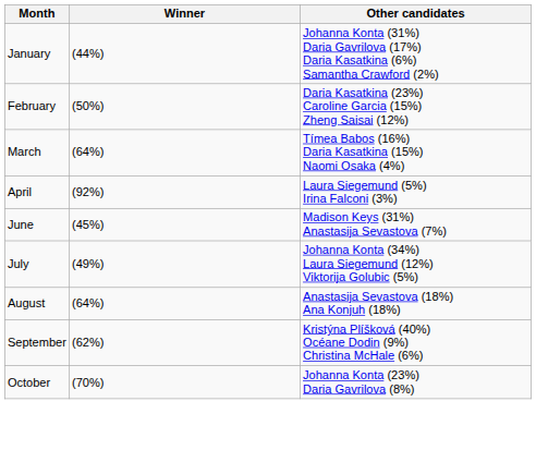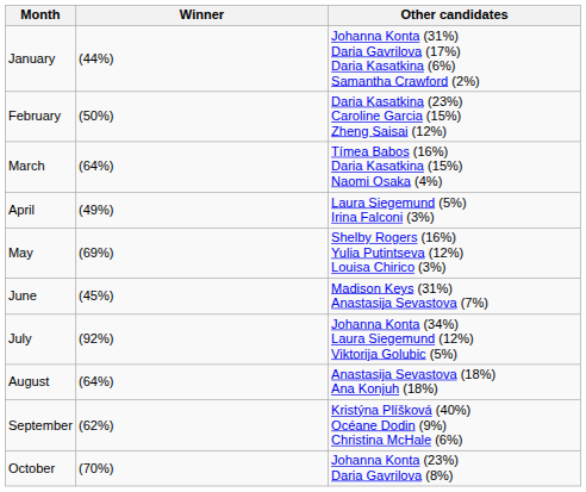 <table class="wikitable">
 <tr>
 <th>Month</th>
 <th width=300>Winner</th>
 <th width=300>Other candidates</th>
 </tr>
 <tr>
 <td>January</td>
 <td> (44%)</td>
 <td> <a href='#'>Johanna Konta</a> (31%)<br> <a href='#'>Daria Gavrilova</a> (17%)<br> <a href='#'>Daria Kasatkina</a> (6%)<br> <a href='#'>Samantha Crawford</a> (2%)</td>
 </tr>
 <tr>
 <td>February</td>
 <td> (50%)</td>
 <td> <a href='#'>Daria Kasatkina</a> (23%)<br> <a href='#'>Caroline Garcia</a> (15%)<br> <a href='#'>Zheng Saisai</a> (12%)</td>
 </tr>
 <tr>
 <td>March</td>
 <td> (64%)</td>
 <td> <a href='#'>Tímea Babos</a> (16%)<br> <a href='#'>Daria Kasatkina</a> (15%)<br> <a href='#'>Naomi Osaka</a> (4%)</td>
 </tr>
 <tr>
 <td>April</td>
-<td> (92%)</td>
+<td> (49%)</td>
 <td> <a href='#'>Laura Siegemund</a> (5%)<br> <a href='#'>Irina Falconi</a> (3%)</td>
+</tr>
+<tr>
+<td>May</td>
+<td> (69%)</td>
+<td> <a href='#'>Shelby Rogers</a> (16%)<br> <a href='#'>Yulia Putintseva</a> (12%)<br> <a href='#'>Louisa Chirico</a> (3%)</td>
 </tr>
 <tr>
 <td>June</td>
 <td> (45%)</td>
 <td> <a href='#'>Madison Keys</a> (31%)<br> <a href='#'>Anastasija Sevastova</a> (7%)</td>
 </tr>
 <tr>
 <td>July</td>
-<td> (49%)</td>
+<td> (92%)</td>
 <td> <a href='#'>Johanna Konta</a> (34%)<br> <a href='#'>Laura Siegemund</a> (12%)<br> <a href='#'>Viktorija Golubic</a> (5%)</td>
 </tr>
 <tr>
 <td>August</td>
 <td> (64%)</td>
 <td> <a href='#'>Anastasija Sevastova</a> (18%)<br> <a href='#'>Ana Konjuh</a> (18%)</td>
 </tr>
 <tr>
 <td>September</td>
 <td> (62%)</td>
 <td> <a href='#'>Kristýna Plíšková</a> (40%)<br> <a href='#'>Océane Dodin</a> (9%)<br> <a href='#'>Christina McHale</a> (6%)</td>
 </tr>
 <tr>
 <td>October</td>
 <td> (70%)</td>
 <td> <a href='#'>Johanna Konta</a> (23%)<br> <a href='#'>Daria Gavrilova</a> (8%)</td>
 </tr>
 </table>
